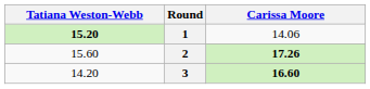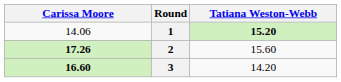 <table class="wikitable">
 <tr>
+<th width=200> <a href='#'>Carissa Moore</a></th>
+<th>Round</th>
 <th width=200> <a href='#'>Tatiana Weston-Webb</a></th>
-<th>Round</th>
-<th width=200> <a href='#'>Carissa Moore</a></th>
 </tr>
 <tr>
+<td align=center>14.06</td>
+<th>1</th>
 <td align=center bgcolor=d0f0c0><strong>15.20</strong></td>
-<th>1</th>
-<td align=center>14.06</td>
 </tr>
 <tr>
+<td align=center bgcolor=d0f0c0><strong>17.26</strong></td>
+<th>2</th>
 <td align=center>15.60</td>
-<th>2</th>
-<td align=center bgcolor=d0f0c0><strong>17.26</strong></td>
 </tr>
 <tr>
+<td align=center bgcolor=d0f0c0><strong>16.60</strong></td>
+<th>3</th>
 <td align=center>14.20</td>
-<th>3</th>
-<td align=center bgcolor=d0f0c0><strong>16.60</strong></td>
 </tr>
 </table>
